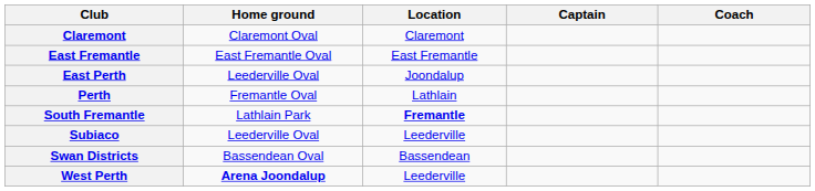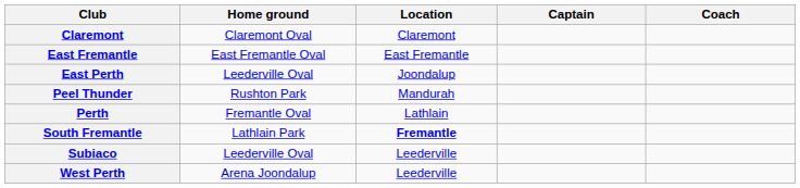 <table class="wikitable sortable" style="width:80%; text-align:center">
 <tr>
 <th style="width:20%">Club</th>
 <th style="width:20%">Home ground</th>
 <th style="width:16%">Location</th>
 <th style="width:17%">Captain</th>
 <th style="width:17%">Coach</th>
 </tr>
 <tr>
 <th scope="row"><a href='#'>Claremont</a></th>
 <td><a href='#'>Claremont Oval</a></td>
 <td><a href='#'>Claremont</a></td>
 <td></td>
 <td></td>
 </tr>
 <tr>
 <th scope="row"><a href='#'>East Fremantle</a></th>
 <td><a href='#'>East Fremantle Oval</a></td>
 <td><a href='#'>East Fremantle</a></td>
 <td></td>
 <td></td>
 </tr>
 <tr>
 <th scope="row"><a href='#'>East Perth</a></th>
 <td><a href='#'>Leederville Oval</a></td>
 <td><a href='#'>Joondalup</a></td>
 <td><br></td>
 <td></td>
 </tr>
 <tr>
+<th scope="row"><a href='#'>Peel Thunder</a></th>
+<td><a href='#'>Rushton Park</a></td>
+<td><a href='#'>Mandurah</a></td>
+<td></td>
+<td></td>
+</tr>
+<tr>
 <th scope="row"><a href='#'>Perth</a></th>
 <td><a href='#'>Fremantle Oval</a></td>
 <td><a href='#'>Lathlain</a></td>
 <td></td>
 <td></td>
 </tr>
 <tr>
 <th scope="row"><a href='#'>South Fremantle</a></th>
 <td><a href='#'>Lathlain Park</a></td>
 <td><strong><a href='#'>Fremantle</a></strong></td>
 <td></td>
 <td></td>
 </tr>
 <tr>
 <th scope="row"><a href='#'>Subiaco</a></th>
 <td><a href='#'>Leederville Oval</a></td>
 <td><a href='#'>Leederville</a></td>
 <td></td>
 <td></td>
 </tr>
 <tr>
-<th scope="row"><a href='#'>Swan Districts</a></th>
-<td><a href='#'>Bassendean Oval</a></td>
-<td><a href='#'>Bassendean</a></td>
-<td><br></td>
-<td></td>
-</tr>
-<tr>
 <th scope="row"><a href='#'>West Perth</a></th>
-<td><strong><a href='#'>Arena Joondalup</a></strong></td>
+<td><a href='#'>Arena Joondalup</a></td>
 <td><a href='#'>Leederville</a></td>
 <td></td>
 <td></td>
 </tr>
 </table>
